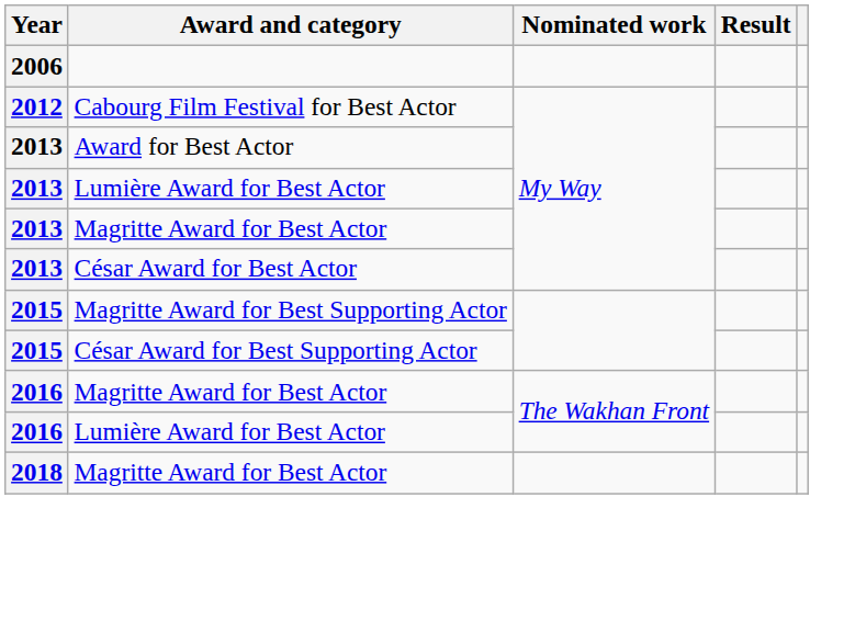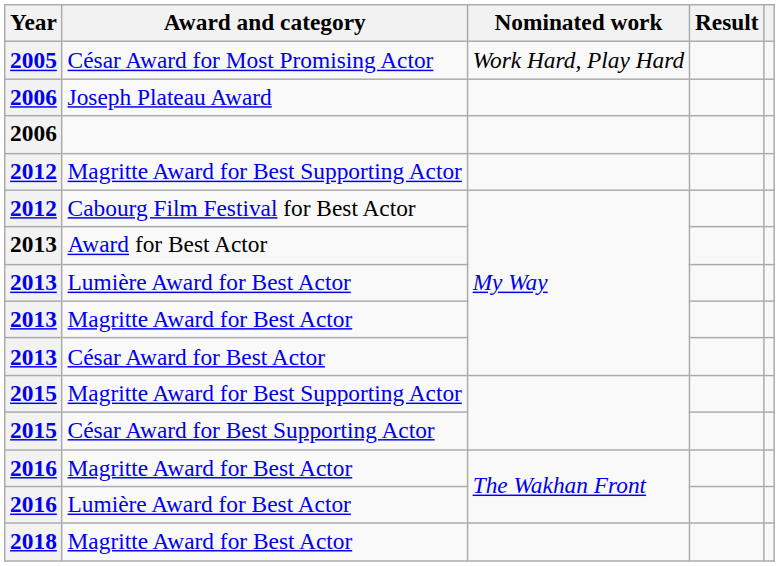 <table class="wikitable">
 <tr>
 <th scope="col">Year</th>
 <th scope="col">Award and category</th>
 <th scope="col">Nominated work</th>
 <th scope="col">Result</th>
 <th scope="col" class="unsortable"></th>
 </tr>
 <tr>
+<th><a href='#'>2005</a></th>
+<td><a href='#'>César Award for Most Promising Actor</a></td>
+<td><em>Work Hard, Play Hard</em></td>
+<td></td>
+<td></td>
+</tr>
+<tr>
+<th><a href='#'>2006</a></th>
+<td><a href='#'>Joseph Plateau Award</a></td>
+<td></td>
+<td></td>
+<td></td>
+</tr>
+<tr>
 <th>2006</th>
 <td></td>
+<td></td>
+<td></td>
+<td></td>
+</tr>
+<tr>
+<th><a href='#'>2012</a></th>
+<td><a href='#'>Magritte Award for Best Supporting Actor</a></td>
 <td></td>
 <td></td>
 <td></td>
 </tr>
 <tr>
 <th><a href='#'>2012</a></th>
 <td><a href='#'>Cabourg Film Festival</a>  for Best Actor</td>
 <td rowspan="5"><em><a href='#'>My Way</a></em></td>
 <td></td>
 <td></td>
 </tr>
 <tr>
 <th>2013</th>
 <td><a href='#'> Award</a> for Best Actor</td>
 <td></td>
 <td></td>
 </tr>
 <tr>
 <th><a href='#'>2013</a></th>
 <td><a href='#'>Lumière Award for Best Actor</a></td>
 <td></td>
 <td></td>
 </tr>
 <tr>
 <th><a href='#'>2013</a></th>
 <td><a href='#'>Magritte Award for Best Actor</a></td>
 <td></td>
 <td></td>
 </tr>
 <tr>
 <th><a href='#'>2013</a></th>
 <td><a href='#'>César Award for Best Actor</a></td>
 <td></td>
 <td></td>
 </tr>
 <tr>
 <th><a href='#'>2015</a></th>
 <td><a href='#'>Magritte Award for Best Supporting Actor</a></td>
 <td rowspan="2"></td>
 <td></td>
 <td></td>
 </tr>
 <tr>
 <th><a href='#'>2015</a></th>
 <td><a href='#'>César Award for Best Supporting Actor</a></td>
 <td></td>
 <td></td>
 </tr>
 <tr>
 <th><a href='#'>2016</a></th>
 <td><a href='#'>Magritte Award for Best Actor</a></td>
 <td rowspan="2"><em><a href='#'>The Wakhan Front</a></em></td>
 <td></td>
 <td></td>
 </tr>
 <tr>
 <th><a href='#'>2016</a></th>
 <td><a href='#'>Lumière Award for Best Actor</a></td>
 <td></td>
 <td></td>
 </tr>
 <tr>
 <th><a href='#'>2018</a></th>
 <td><a href='#'>Magritte Award for Best Actor</a></td>
 <td></td>
 <td></td>
 <td></td>
 </tr>
 </table>
